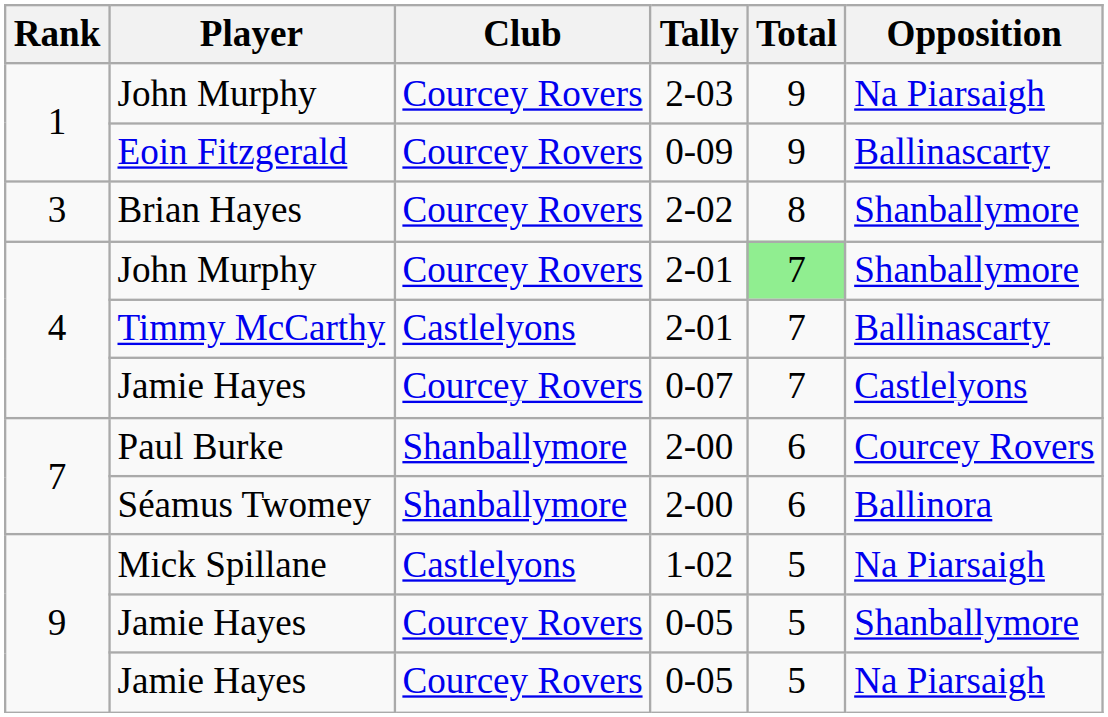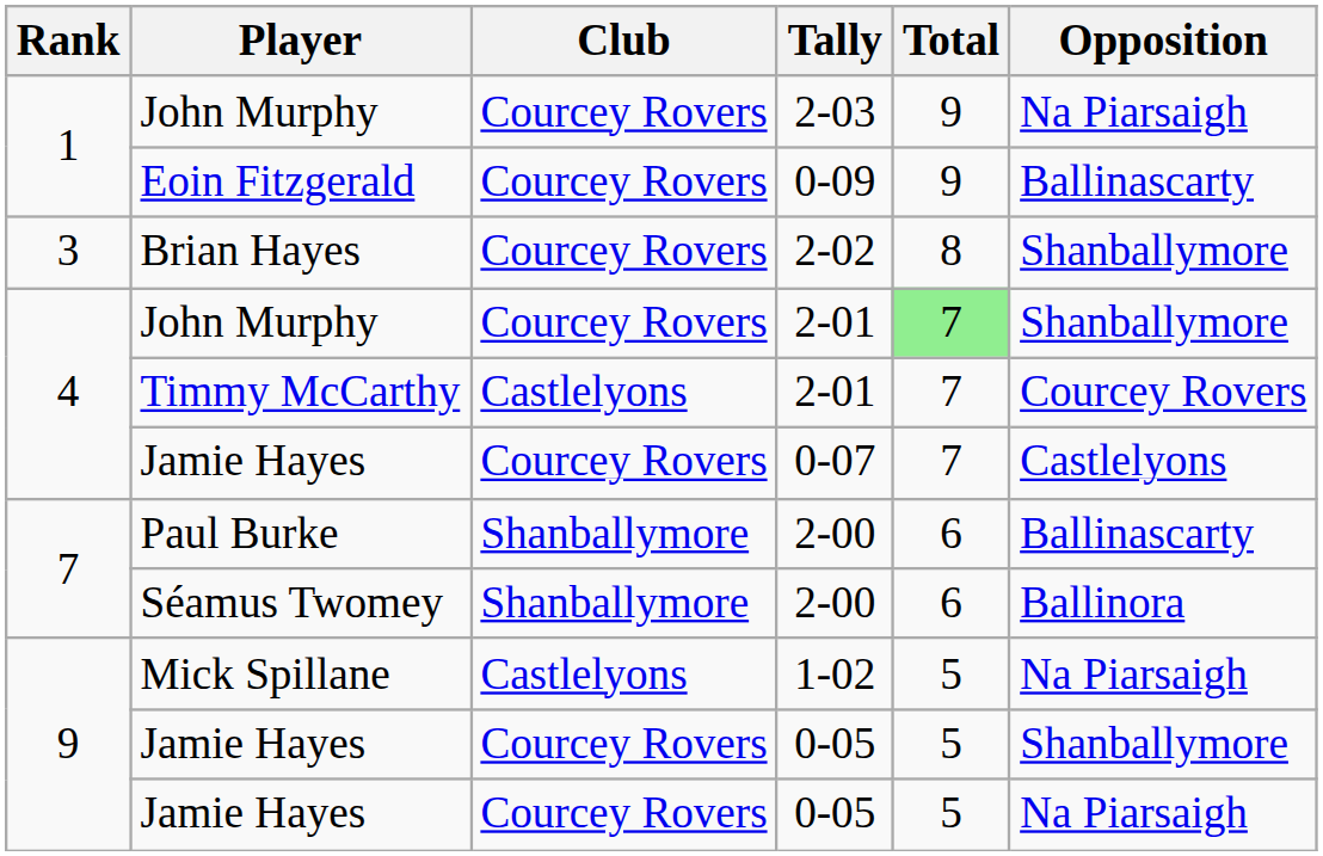 <table class="wikitable">
 <tr>
 <th>Rank</th>
 <th>Player</th>
 <th>Club</th>
 <th>Tally</th>
 <th>Total</th>
 <th>Opposition</th>
 </tr>
 <tr>
 <td rowspan="2" style="text-align:center;">1</td>
 <td>John Murphy</td>
 <td><a href='#'>Courcey Rovers</a></td>
 <td align=center>2-03</td>
 <td align=center>9</td>
 <td><a href='#'>Na Piarsaigh</a></td>
 </tr>
 <tr>
 <td><a href='#'>Eoin Fitzgerald</a></td>
 <td><a href='#'>Courcey Rovers</a></td>
 <td align=center>0-09</td>
 <td align=center>9</td>
 <td><a href='#'>Ballinascarty</a></td>
 </tr>
 <tr>
 <td rowspan="1" style="text-align:center;">3</td>
 <td>Brian Hayes</td>
 <td><a href='#'>Courcey Rovers</a></td>
 <td align=center>2-02</td>
 <td align=center>8</td>
 <td><a href='#'>Shanballymore</a></td>
 </tr>
 <tr>
 <td rowspan="3" style="text-align:center;">4</td>
 <td>John Murphy</td>
 <td><a href='#'>Courcey Rovers</a></td>
 <td align=center>2-01</td>
 <td align=center style="background: lightgreen;">7</td>
 <td><a href='#'>Shanballymore</a></td>
 </tr>
 <tr>
 <td><a href='#'>Timmy McCarthy</a></td>
 <td><a href='#'>Castlelyons</a></td>
 <td align=center>2-01</td>
 <td align=center>7</td>
-<td><a href='#'>Ballinascarty</a></td>
+<td><a href='#'>Courcey Rovers</a></td>
 </tr>
 <tr>
 <td>Jamie Hayes</td>
 <td><a href='#'>Courcey Rovers</a></td>
 <td align=center>0-07</td>
 <td align=center>7</td>
 <td><a href='#'>Castlelyons</a></td>
 </tr>
 <tr>
 <td rowspan="2" style="text-align:center;">7</td>
 <td>Paul Burke</td>
 <td><a href='#'>Shanballymore</a></td>
 <td align=center>2-00</td>
 <td align=center>6</td>
-<td><a href='#'>Courcey Rovers</a></td>
+<td><a href='#'>Ballinascarty</a></td>
 </tr>
 <tr>
 <td>Séamus Twomey</td>
 <td><a href='#'>Shanballymore</a></td>
 <td align=center>2-00</td>
 <td align=center>6</td>
 <td><a href='#'>Ballinora</a></td>
 </tr>
 <tr>
 <td rowspan="3" style="text-align:center;">9</td>
 <td>Mick Spillane</td>
 <td><a href='#'>Castlelyons</a></td>
 <td align=center>1-02</td>
 <td align=center>5</td>
 <td><a href='#'>Na Piarsaigh</a></td>
 </tr>
 <tr>
 <td>Jamie Hayes</td>
 <td><a href='#'>Courcey Rovers</a></td>
 <td align=center>0-05</td>
 <td align=center>5</td>
 <td><a href='#'>Shanballymore</a></td>
 </tr>
 <tr>
 <td>Jamie Hayes</td>
 <td><a href='#'>Courcey Rovers</a></td>
 <td align=center>0-05</td>
 <td align=center>5</td>
 <td><a href='#'>Na Piarsaigh</a></td>
 </tr>
 </table>
